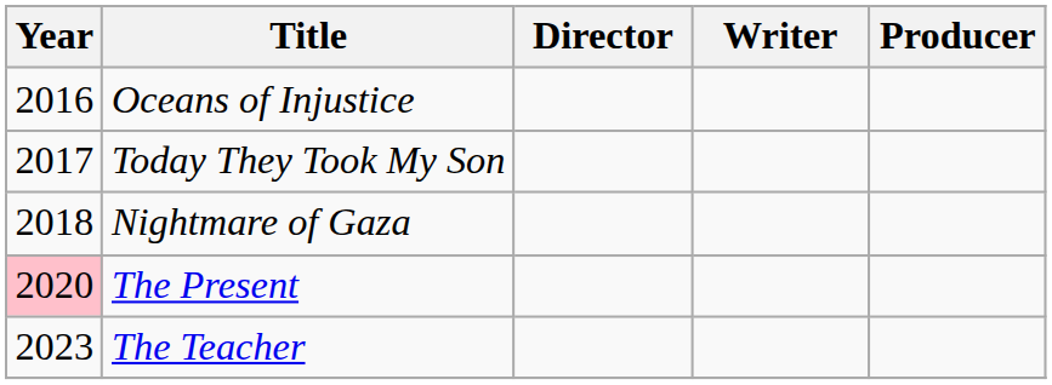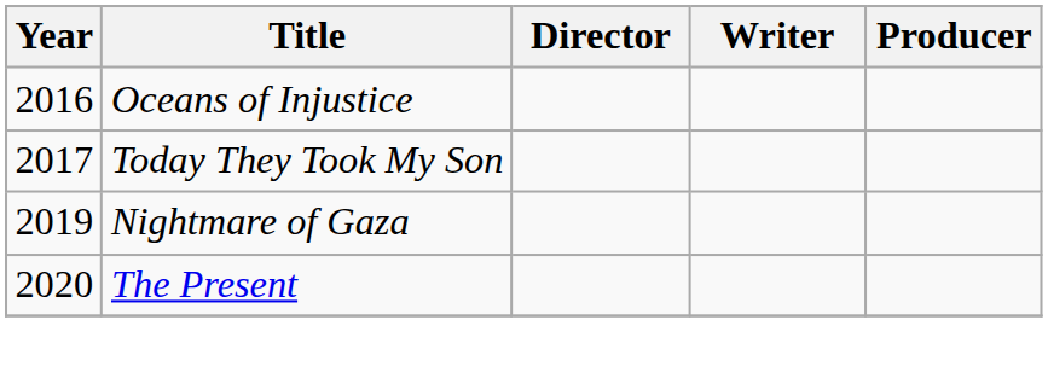 <table class="wikitable">
 <tr>
 <th>Year</th>
 <th>Title</th>
 <th width=65>Director</th>
 <th width=65>Writer</th>
 <th width=65>Producer</th>
 </tr>
 <tr>
 <td>2016</td>
 <td><em>Oceans of Injustice</em></td>
 <td></td>
 <td></td>
 <td></td>
 </tr>
 <tr>
 <td>2017</td>
 <td><em>Today They Took My Son</em></td>
 <td></td>
 <td></td>
 <td></td>
 </tr>
 <tr>
-<td>2018</td>
+<td>2019</td>
 <td><em>Nightmare of Gaza</em></td>
 <td></td>
 <td></td>
 <td></td>
 </tr>
 <tr>
-<td style="background: pink;">2020</td>
+<td>2020</td>
 <td><em><a href='#'>The Present</a></em></td>
-<td></td>
-<td></td>
-<td></td>
-</tr>
-<tr>
-<td>2023</td>
-<td><em><a href='#'>The Teacher</a></em></td>
 <td></td>
 <td></td>
 <td></td>
 </tr>
 <tr>
 </tr>
 </table>
